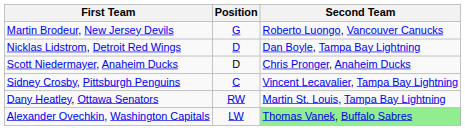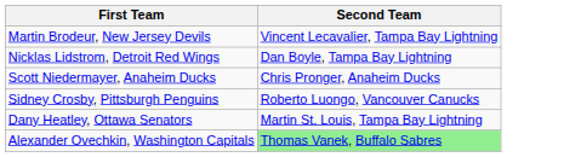 <table class="wikitable">
 <tr>
 <th>First Team</th>
-<th>Position</th>
 <th>Second Team</th>
 </tr>
 <tr>
 <td><a href='#'>Martin Brodeur</a>, <a href='#'>New Jersey Devils</a></td>
-<td align=center><a href='#'>G</a></td>
-<td><a href='#'>Roberto Luongo</a>, <a href='#'>Vancouver Canucks</a></td>
+<td><a href='#'>Vincent Lecavalier</a>, <a href='#'>Tampa Bay Lightning</a></td>
 </tr>
 <tr>
 <td><a href='#'>Nicklas Lidstrom</a>, <a href='#'>Detroit Red Wings</a></td>
-<td align=center><a href='#'>D</a></td>
 <td><a href='#'>Dan Boyle</a>, <a href='#'>Tampa Bay Lightning</a></td>
 </tr>
 <tr>
 <td><a href='#'>Scott Niedermayer</a>, <a href='#'>Anaheim Ducks</a></td>
-<td align=center>D</td>
 <td><a href='#'>Chris Pronger</a>, <a href='#'>Anaheim Ducks</a></td>
 </tr>
 <tr>
 <td><a href='#'>Sidney Crosby</a>, <a href='#'>Pittsburgh Penguins</a></td>
-<td align=center><a href='#'>C</a></td>
-<td><a href='#'>Vincent Lecavalier</a>, <a href='#'>Tampa Bay Lightning</a></td>
+<td><a href='#'>Roberto Luongo</a>, <a href='#'>Vancouver Canucks</a></td>
 </tr>
 <tr>
 <td><a href='#'>Dany Heatley</a>, <a href='#'>Ottawa Senators</a></td>
-<td align=center><a href='#'>RW</a></td>
 <td><a href='#'>Martin St. Louis</a>, <a href='#'>Tampa Bay Lightning</a></td>
 </tr>
 <tr>
 <td><a href='#'>Alexander Ovechkin</a>, <a href='#'>Washington Capitals</a></td>
-<td align=center><a href='#'>LW</a></td>
 <td style="background: lightgreen;"><a href='#'>Thomas Vanek</a>, <a href='#'>Buffalo Sabres</a></td>
 </tr>
 </table>
